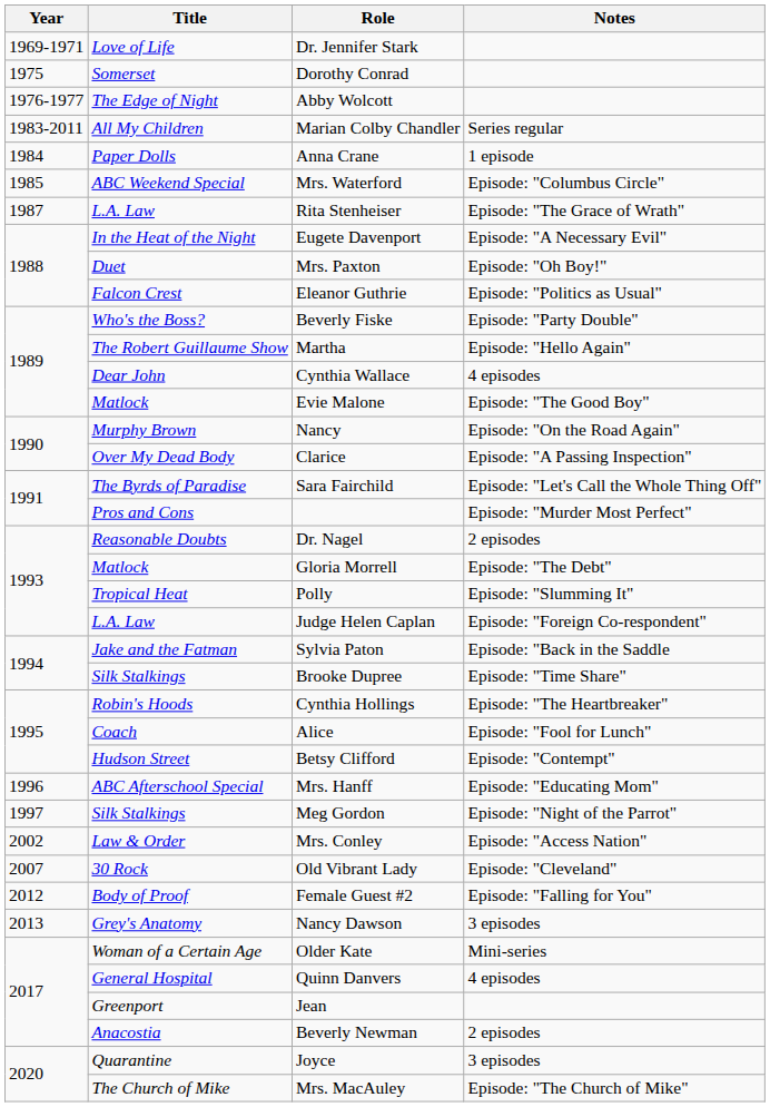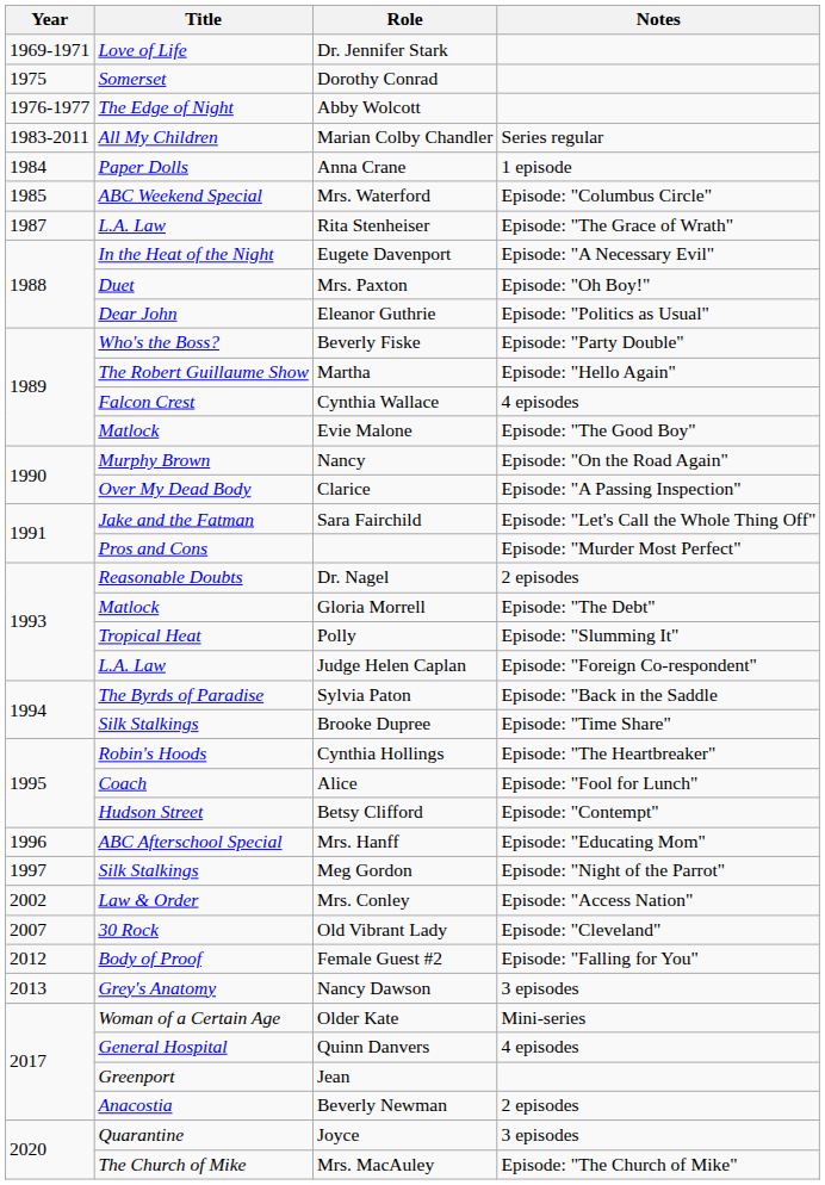 <table class="wikitable sortable">
 <tr>
 <th>Year</th>
 <th>Title</th>
 <th>Role</th>
 <th>Notes</th>
 </tr>
 <tr>
 <td>1969-1971</td>
 <td><em><a href='#'>Love of Life</a></em></td>
 <td>Dr. Jennifer Stark</td>
 <td></td>
 </tr>
 <tr>
 <td>1975</td>
 <td><em><a href='#'>Somerset</a></em></td>
 <td>Dorothy Conrad</td>
 <td></td>
 </tr>
 <tr>
 <td>1976-1977</td>
 <td><em><a href='#'>The Edge of Night</a></em></td>
 <td>Abby Wolcott</td>
 <td></td>
 </tr>
 <tr>
 <td>1983-2011</td>
 <td><em><a href='#'>All My Children</a></em></td>
 <td>Marian Colby Chandler</td>
 <td>Series regular</td>
 </tr>
 <tr>
 <td>1984</td>
 <td><em><a href='#'>Paper Dolls</a></em></td>
 <td>Anna Crane</td>
 <td>1 episode</td>
 </tr>
 <tr>
 <td>1985</td>
 <td><em><a href='#'>ABC Weekend Special</a></em></td>
 <td>Mrs. Waterford</td>
 <td>Episode: "Columbus Circle"</td>
 </tr>
 <tr>
 <td>1987</td>
 <td><em><a href='#'>L.A. Law</a></em></td>
 <td>Rita Stenheiser</td>
 <td>Episode: "The Grace of Wrath"</td>
 </tr>
 <tr>
 <td rowspan="3">1988</td>
 <td><em><a href='#'>In the Heat of the Night</a></em></td>
 <td>Eugete Davenport</td>
 <td>Episode: "A Necessary Evil"</td>
 </tr>
 <tr>
 <td><em><a href='#'>Duet</a></em></td>
 <td>Mrs. Paxton</td>
 <td>Episode: "Oh Boy!"</td>
 </tr>
 <tr>
-<td><em><a href='#'>Falcon Crest</a></em></td>
+<td><em><a href='#'>Dear John</a></em></td>
 <td>Eleanor Guthrie</td>
 <td>Episode: "Politics as Usual"</td>
 </tr>
 <tr>
 <td rowspan="4">1989</td>
 <td><em><a href='#'>Who's the Boss?</a></em></td>
 <td>Beverly Fiske</td>
 <td>Episode: "Party Double"</td>
 </tr>
 <tr>
 <td><em><a href='#'>The Robert Guillaume Show</a></em></td>
 <td>Martha</td>
 <td>Episode: "Hello Again"</td>
 </tr>
 <tr>
-<td><em><a href='#'>Dear John</a></em></td>
+<td><em><a href='#'>Falcon Crest</a></em></td>
 <td>Cynthia Wallace</td>
 <td>4 episodes</td>
 </tr>
 <tr>
 <td><em><a href='#'>Matlock</a></em></td>
 <td>Evie Malone</td>
 <td>Episode: "The Good Boy"</td>
 </tr>
 <tr>
 <td rowspan="2">1990</td>
 <td><em><a href='#'>Murphy Brown</a></em></td>
 <td>Nancy</td>
 <td>Episode: "On the Road Again"</td>
 </tr>
 <tr>
 <td><em><a href='#'>Over My Dead Body</a></em></td>
 <td>Clarice</td>
 <td>Episode: "A Passing Inspection"</td>
 </tr>
 <tr>
 <td rowspan="2">1991</td>
-<td><em><a href='#'>The Byrds of Paradise</a></em></td>
+<td><em><a href='#'>Jake and the Fatman</a></em></td>
 <td>Sara Fairchild</td>
 <td>Episode: "Let's Call the Whole Thing Off"</td>
 </tr>
 <tr>
 <td><em><a href='#'>Pros and Cons</a></em></td>
 <td></td>
 <td>Episode: "Murder Most Perfect"</td>
 </tr>
 <tr>
 <td rowspan="4">1993</td>
 <td><em><a href='#'>Reasonable Doubts</a></em></td>
 <td>Dr. Nagel</td>
 <td>2 episodes</td>
 </tr>
 <tr>
 <td><em><a href='#'>Matlock</a></em></td>
 <td>Gloria Morrell</td>
 <td>Episode: "The Debt"</td>
 </tr>
 <tr>
 <td><em><a href='#'>Tropical Heat</a></em></td>
 <td>Polly</td>
 <td>Episode: "Slumming It"</td>
 </tr>
 <tr>
 <td><em><a href='#'>L.A. Law</a></em></td>
 <td>Judge Helen Caplan</td>
 <td>Episode: "Foreign Co-respondent"</td>
 </tr>
 <tr>
 <td rowspan="2">1994</td>
-<td><em><a href='#'>Jake and the Fatman</a></em></td>
+<td><em><a href='#'>The Byrds of Paradise</a></em></td>
 <td>Sylvia Paton</td>
 <td>Episode: "Back in the Saddle</td>
 </tr>
 <tr>
 <td><em><a href='#'>Silk Stalkings</a></em></td>
 <td>Brooke Dupree</td>
 <td>Episode: "Time Share"</td>
 </tr>
 <tr>
 <td rowspan="3">1995</td>
 <td><em><a href='#'>Robin's Hoods</a></em></td>
 <td>Cynthia Hollings</td>
 <td>Episode: "The Heartbreaker"</td>
 </tr>
 <tr>
 <td><em><a href='#'>Coach</a></em></td>
 <td>Alice</td>
 <td>Episode: "Fool for Lunch"</td>
 </tr>
 <tr>
 <td><em><a href='#'>Hudson Street</a></em></td>
 <td>Betsy Clifford</td>
 <td>Episode: "Contempt"</td>
 </tr>
 <tr>
 <td>1996</td>
 <td><em><a href='#'>ABC Afterschool Special</a></em></td>
 <td>Mrs. Hanff</td>
 <td>Episode: "Educating Mom"</td>
 </tr>
 <tr>
 <td>1997</td>
 <td><em><a href='#'>Silk Stalkings</a></em></td>
 <td>Meg Gordon</td>
 <td>Episode: "Night of the Parrot"</td>
 </tr>
 <tr>
 <td>2002</td>
 <td><em><a href='#'>Law & Order</a></em></td>
 <td>Mrs. Conley</td>
 <td>Episode: "Access Nation"</td>
 </tr>
 <tr>
 <td>2007</td>
 <td><em><a href='#'>30 Rock</a></em></td>
 <td>Old Vibrant Lady</td>
 <td>Episode: "Cleveland"</td>
 </tr>
 <tr>
 <td>2012</td>
 <td><em><a href='#'>Body of Proof</a></em></td>
 <td>Female Guest #2</td>
 <td>Episode: "Falling for You"</td>
 </tr>
 <tr>
 <td>2013</td>
 <td><em><a href='#'>Grey's Anatomy</a></em></td>
 <td>Nancy Dawson</td>
 <td>3 episodes</td>
 </tr>
 <tr>
 <td rowspan="4">2017</td>
 <td><em>Woman of a Certain Age</em></td>
 <td>Older Kate</td>
 <td>Mini-series</td>
 </tr>
 <tr>
 <td><em><a href='#'>General Hospital</a></em></td>
 <td>Quinn Danvers</td>
 <td>4 episodes</td>
 </tr>
 <tr>
 <td><em>Greenport</em></td>
 <td>Jean</td>
 <td></td>
 </tr>
 <tr>
 <td><em><a href='#'>Anacostia</a></em></td>
 <td>Beverly Newman</td>
 <td>2 episodes</td>
 </tr>
 <tr>
 <td rowspan="2">2020</td>
 <td><em>Quarantine</em></td>
 <td>Joyce</td>
 <td>3 episodes</td>
 </tr>
 <tr>
 <td><em>The Church of Mike</em></td>
 <td>Mrs. MacAuley</td>
 <td>Episode: "The Church of Mike"</td>
 </tr>
 </table>
